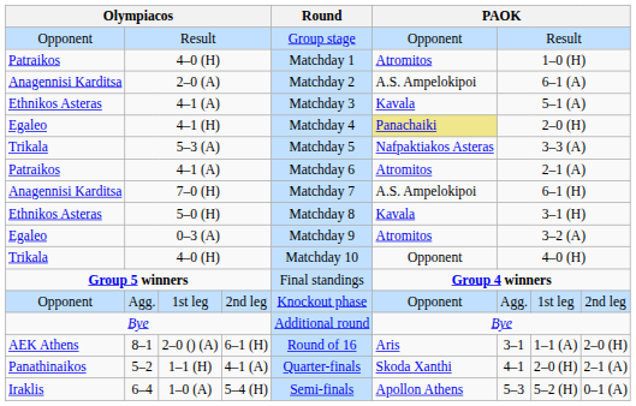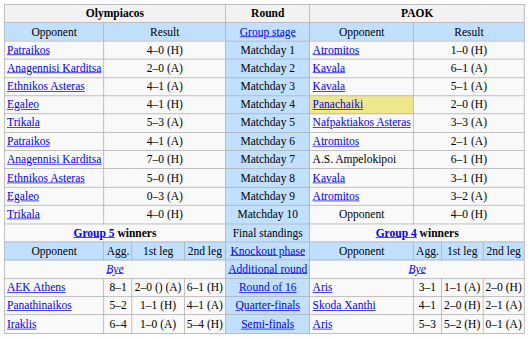 <table class="wikitable" style="text-align:center">
 <tr>
 <th colspan="4">Olympiacos</th>
 <th>Round</th>
 <th colspan="4">PAOK</th>
 </tr>
 <tr style="background:#C1E0FF">
 <td>Opponent</td>
 <td colspan="3">Result</td>
 <td><a href='#'>Group stage</a></td>
 <td>Opponent</td>
 <td colspan="3">Result</td>
 </tr>
 <tr>
 <td style="text-align:left"><a href='#'>Patraikos</a></td>
 <td colspan="3">4–0 (H)</td>
 <td style="background:#C1E0FF">Matchday 1</td>
 <td style="text-align:left"><a href='#'>Atromitos</a></td>
 <td colspan="3">1–0 (H)</td>
 </tr>
 <tr>
 <td style="text-align:left"><a href='#'>Anagennisi Karditsa</a></td>
 <td colspan="3">2–0 (A)</td>
 <td style="background:#C1E0FF">Matchday 2</td>
-<td style="text-align:left">A.S. Ampelokipoi</td>
+<td style="text-align:left"><a href='#'>Kavala</a></td>
 <td colspan="3">6–1 (A)</td>
 </tr>
 <tr>
 <td style="text-align:left"><a href='#'>Ethnikos Asteras</a></td>
 <td colspan="3">4–1 (A)</td>
 <td style="background:#C1E0FF">Matchday 3</td>
 <td style="text-align:left"><a href='#'>Kavala</a></td>
 <td colspan="3">5–1 (A)</td>
 </tr>
 <tr>
 <td style="text-align:left"><a href='#'>Egaleo</a></td>
 <td colspan="3">4–1 (H)</td>
 <td style="background:#C1E0FF">Matchday 4</td>
 <td style="background: khaki; text-align:left"><a href='#'>Panachaiki</a></td>
 <td colspan="3">2–0 (H)</td>
 </tr>
 <tr>
 <td style="text-align:left"><a href='#'>Trikala</a></td>
 <td colspan="3">5–3 (A)</td>
 <td style="background:#C1E0FF">Matchday 5</td>
 <td style="text-align:left"><a href='#'>Nafpaktiakos Asteras</a></td>
 <td colspan="3">3–3 (A)</td>
 </tr>
 <tr>
 <td style="text-align:left"><a href='#'>Patraikos</a></td>
 <td colspan="3">4–1 (A)</td>
 <td style="background:#C1E0FF">Matchday 6</td>
 <td style="text-align:left"><a href='#'>Atromitos</a></td>
 <td colspan="3">2–1 (A)</td>
 </tr>
 <tr>
 <td style="text-align:left"><a href='#'>Anagennisi Karditsa</a></td>
 <td colspan="3">7–0 (H)</td>
 <td style="background:#C1E0FF">Matchday 7</td>
 <td style="text-align:left">A.S. Ampelokipoi</td>
 <td colspan="3">6–1 (H)</td>
 </tr>
 <tr>
 <td style="text-align:left"><a href='#'>Ethnikos Asteras</a></td>
 <td colspan="3">5–0 (H)</td>
 <td style="background:#C1E0FF">Matchday 8</td>
 <td style="text-align:left"><a href='#'>Kavala</a></td>
 <td colspan="3">3–1 (H)</td>
 </tr>
 <tr>
 <td style="text-align:left"><a href='#'>Egaleo</a></td>
 <td colspan="3">0–3 (A)</td>
 <td style="background:#C1E0FF">Matchday 9</td>
 <td style="text-align:left"><a href='#'>Atromitos</a></td>
 <td colspan="3">3–2 (A)</td>
 </tr>
 <tr>
 <td style="text-align:left"><a href='#'>Trikala</a></td>
 <td colspan="3">4–0 (H)</td>
 <td style="background:#C1E0FF">Matchday 10</td>
 <td>Opponent</td>
 <td colspan="3">4–0 (H)</td>
 </tr>
 <tr>
 <td colspan="4" style="vertical-align:top"><strong><a href='#'>Group 5</a> winners</strong><br><div></div></td>
 <td style="background:#C1E0FF">Final standings</td>
 <td colspan="4" style="vertical-align:top"><strong><a href='#'>Group 4</a> winners</strong><br><div></div></td>
 </tr>
 <tr style="background:#C1E0FF">
 <td>Opponent</td>
 <td>Agg.</td>
 <td>1st leg</td>
 <td>2nd leg</td>
 <td><a href='#'>Knockout phase</a></td>
 <td>Opponent</td>
 <td>Agg.</td>
 <td>1st leg</td>
 <td>2nd leg</td>
 </tr>
 <tr>
 <td colspan=4><em><a href='#'>Bye</a></em></td>
 <td style="background:#C1E0FF"><a href='#'>Additional round</a></td>
 <td colspan=4><em><a href='#'>Bye</a></em></td>
 </tr>
 <tr>
 <td style="text-align:left"><a href='#'>AEK Athens</a></td>
 <td>8–1</td>
 <td>2–0 () (A)</td>
 <td>6–1 (H)</td>
 <td style="background:#C1E0FF"><a href='#'>Round of 16</a></td>
 <td style="text-align:left"><a href='#'>Aris</a></td>
 <td>3–1</td>
 <td>1–1 (A)</td>
 <td>2–0 (H)</td>
 </tr>
 <tr>
 <td style="text-align:left"><a href='#'>Panathinaikos</a></td>
 <td>5–2</td>
 <td>1–1 (H)</td>
 <td>4–1 (A)</td>
 <td style="background:#C1E0FF"><a href='#'>Quarter-finals</a></td>
 <td style="text-align:left"><a href='#'>Skoda Xanthi</a></td>
 <td>4–1</td>
 <td>2–0 (H)</td>
 <td>2–1 (A)</td>
 </tr>
 <tr>
 <td style="text-align:left"><a href='#'>Iraklis</a></td>
 <td>6–4</td>
 <td>1–0 (A)</td>
 <td>5–4 (H)</td>
 <td style="background:#C1E0FF"><a href='#'>Semi-finals</a></td>
-<td style="text-align:left"><a href='#'>Apollon Athens</a></td>
+<td style="text-align:left"><a href='#'>Aris</a></td>
 <td>5–3</td>
 <td>5–2 (H)</td>
 <td>0–1 (A)</td>
 </tr>
 </table>
